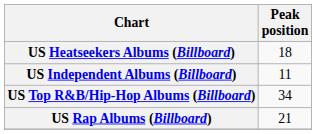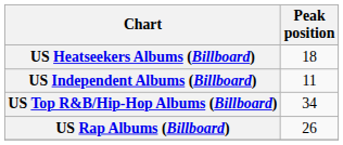 <table class="wikitable sortable plainrowheaders" style="text-align:center;" border="1">
 <tr>
 <th scope="col">Chart</th>
 <th scope="col">Peak<br>position</th>
 </tr>
 <tr>
 <th scope="row">US <a href='#'>Heatseekers Albums</a> (<em><a href='#'>Billboard</a></em>)</th>
 <td>18</td>
 </tr>
 <tr>
 <th scope="row">US <a href='#'>Independent Albums</a> (<em><a href='#'>Billboard</a></em>)</th>
 <td>11</td>
 </tr>
 <tr>
 <th scope="row">US <a href='#'>Top R&B/Hip-Hop Albums</a> (<em><a href='#'>Billboard</a></em>)</th>
 <td>34</td>
 </tr>
 <tr>
 <th scope="row">US <a href='#'>Rap Albums</a> (<em><a href='#'>Billboard</a></em>)</th>
-<td>21</td>
+<td>26</td>
 </tr>
 <tr>
 </tr>
 </table>
